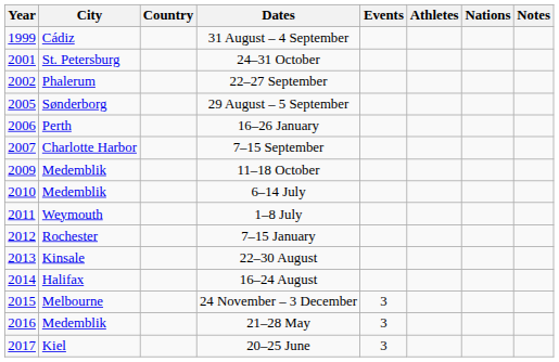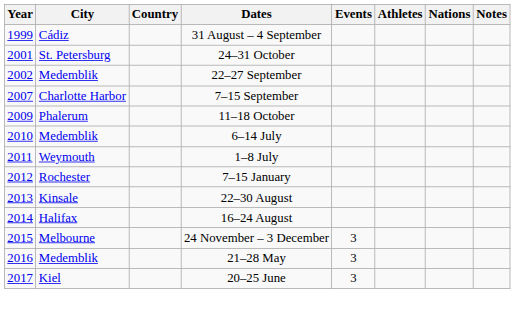 <table class="wikitable">
 <tr>
 <th>Year</th>
 <th>City</th>
 <th>Country</th>
 <th>Dates</th>
 <th>Events</th>
 <th>Athletes</th>
 <th>Nations</th>
 <th>Notes</th>
 </tr>
 <tr>
 <td><a href='#'>1999</a></td>
 <td><a href='#'>Cádiz</a></td>
 <td></td>
 <td align=center>31 August – 4 September</td>
 <td align=center></td>
 <td align=center></td>
 <td align=center></td>
 <td></td>
 </tr>
 <tr>
 <td><a href='#'>2001</a></td>
 <td><a href='#'>St. Petersburg</a></td>
 <td></td>
 <td align=center>24–31 October</td>
 <td align=center></td>
 <td align=center></td>
 <td align=center></td>
 <td></td>
 </tr>
 <tr>
 <td><a href='#'>2002</a></td>
-<td><a href='#'>Phalerum</a></td>
+<td><a href='#'>Medemblik</a></td>
 <td></td>
 <td align=center>22–27 September</td>
-<td align=center></td>
-<td align=center></td>
-<td align=center></td>
-<td></td>
-</tr>
-<tr>
-<td><a href='#'>2005</a></td>
-<td><a href='#'>Sønderborg</a></td>
-<td></td>
-<td align=center>29 August – 5 September</td>
-<td align=center></td>
-<td align=center></td>
-<td align=center></td>
-<td></td>
-</tr>
-<tr>
-<td><a href='#'>2006</a></td>
-<td><a href='#'>Perth</a></td>
-<td></td>
-<td align=center>16–26 January</td>
 <td align=center></td>
 <td align=center></td>
 <td align=center></td>
 <td></td>
 </tr>
 <tr>
 <td><a href='#'>2007</a></td>
 <td><a href='#'>Charlotte Harbor</a></td>
 <td></td>
 <td align=center>7–15 September</td>
 <td align=center></td>
 <td align=center></td>
 <td align=center></td>
 <td></td>
 </tr>
 <tr>
 <td><a href='#'>2009</a></td>
-<td><a href='#'>Medemblik</a></td>
+<td><a href='#'>Phalerum</a></td>
 <td></td>
 <td align=center>11–18 October</td>
 <td align=center></td>
 <td align=center></td>
 <td align=center></td>
 <td></td>
 </tr>
 <tr>
 <td><a href='#'>2010</a></td>
 <td><a href='#'>Medemblik</a></td>
 <td></td>
 <td align=center>6–14 July</td>
 <td align=center></td>
 <td align=center></td>
 <td align=center></td>
 <td></td>
 </tr>
 <tr>
 <td><a href='#'>2011</a></td>
 <td><a href='#'>Weymouth</a></td>
 <td></td>
 <td align=center>1–8 July</td>
 <td align=center></td>
 <td align=center></td>
 <td align=center></td>
 <td></td>
 </tr>
 <tr>
 <td><a href='#'>2012</a></td>
 <td><a href='#'>Rochester</a></td>
 <td></td>
 <td align=center>7–15 January</td>
 <td align=center></td>
 <td align=center></td>
 <td align=center></td>
 <td></td>
 </tr>
 <tr>
 <td><a href='#'>2013</a></td>
 <td><a href='#'>Kinsale</a></td>
 <td></td>
 <td align=center>22–30 August</td>
 <td align=center></td>
 <td align=center></td>
 <td align=center></td>
 <td></td>
 </tr>
 <tr>
 <td><a href='#'>2014</a></td>
 <td><a href='#'>Halifax</a></td>
 <td></td>
 <td align=center>16–24 August</td>
 <td align=center></td>
 <td align=center></td>
 <td align=center></td>
 <td></td>
 </tr>
 <tr>
 <td><a href='#'>2015</a></td>
 <td><a href='#'>Melbourne</a></td>
 <td></td>
 <td align=center>24 November – 3 December</td>
 <td align=center>3</td>
 <td align=center></td>
 <td align=center></td>
 <td></td>
 </tr>
 <tr>
 <td><a href='#'>2016</a></td>
 <td><a href='#'>Medemblik</a></td>
 <td></td>
 <td align=center>21–28 May</td>
 <td align=center>3</td>
 <td align=center></td>
 <td align=center></td>
 <td></td>
 </tr>
 <tr>
 <td><a href='#'>2017</a></td>
 <td><a href='#'>Kiel</a></td>
 <td></td>
 <td align=center>20–25 June</td>
 <td align=center>3</td>
 <td align=center></td>
 <td align=center></td>
 <td></td>
 </tr>
 </table>
